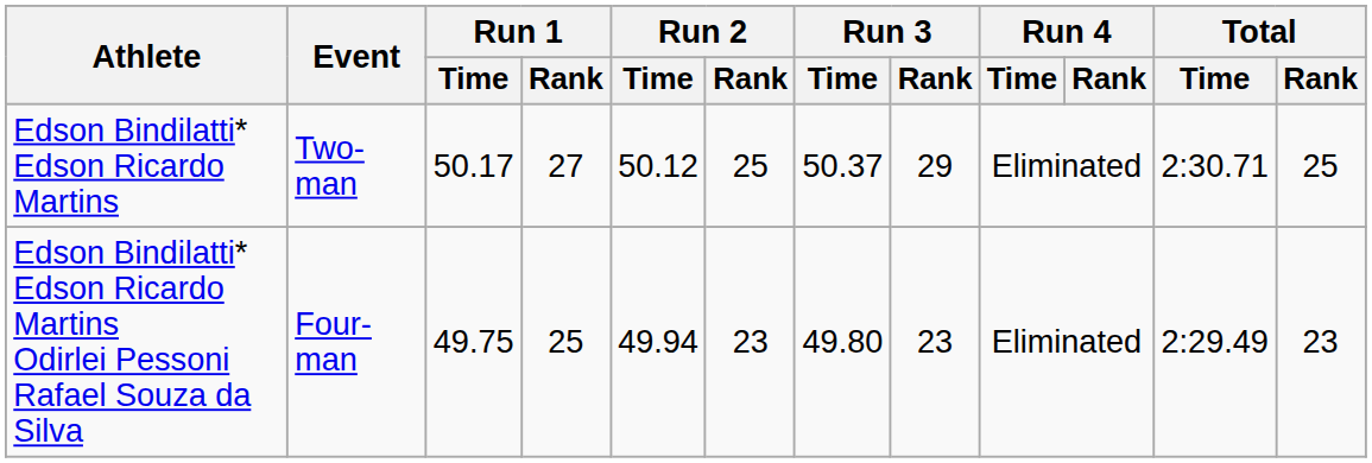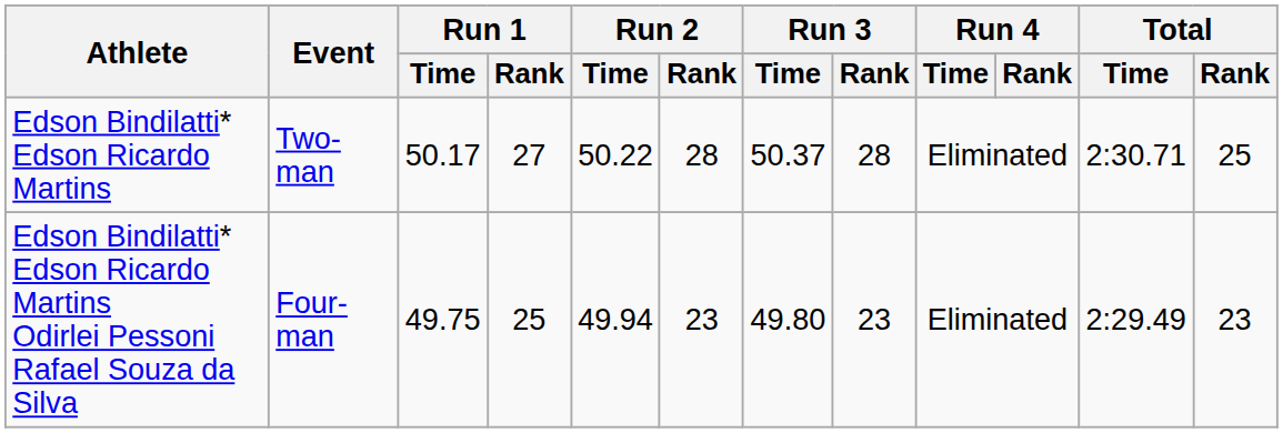 <table class="wikitable" style="font-size:90%">
 <tr>
 <th rowspan="2">Athlete</th>
 <th rowspan="2">Event</th>
 <th colspan="2">Run 1</th>
 <th colspan="2">Run 2</th>
 <th colspan="2">Run 3</th>
 <th colspan="2">Run 4</th>
 <th colspan="2">Total</th>
 </tr>
 <tr style="font-size:95%">
 <th>Time</th>
 <th>Rank</th>
 <th>Time</th>
 <th>Rank</th>
 <th>Time</th>
 <th>Rank</th>
 <th>Time</th>
 <th>Rank</th>
 <th>Time</th>
 <th>Rank</th>
 </tr>
 <tr align=center>
 <td align=left><a href='#'>Edson Bindilatti</a>*<br><a href='#'>Edson Ricardo Martins</a></td>
 <td align=left><a href='#'>Two-man</a></td>
 <td>50.17</td>
 <td>27</td>
-<td>50.12</td>
-<td>25</td>
+<td>50.22</td>
+<td>28</td>
 <td>50.37</td>
-<td>29</td>
+<td>28</td>
 <td colspan=2>Eliminated</td>
 <td>2:30.71</td>
 <td>25</td>
 </tr>
 <tr align=center>
 <td align=left><a href='#'>Edson Bindilatti</a>*<br><a href='#'>Edson Ricardo Martins</a><br><a href='#'>Odirlei Pessoni</a><br><a href='#'>Rafael Souza da Silva</a></td>
 <td align=left><a href='#'>Four-man</a></td>
 <td>49.75</td>
 <td>25</td>
 <td>49.94</td>
 <td>23</td>
 <td>49.80</td>
 <td>23</td>
 <td colspan=2>Eliminated</td>
 <td>2:29.49</td>
 <td>23</td>
 </tr>
 </table>
